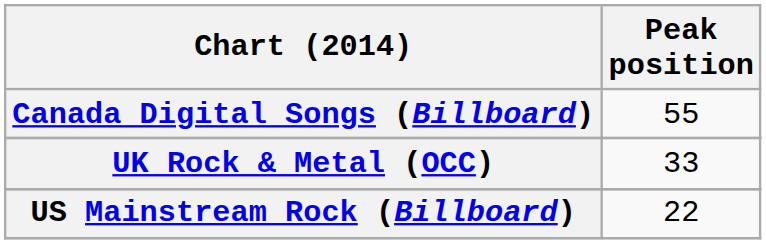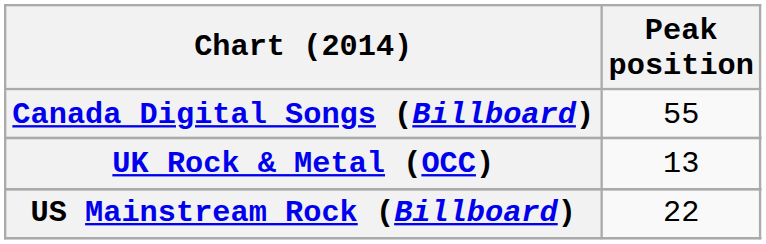 <table class="wikitable sortable plainrowheaders" style="text-align:center">
 <tr>
 <th scope="col">Chart (2014)</th>
 <th scope="col">Peak<br>position</th>
 </tr>
 <tr>
 <th scope="row"><a href='#'>Canada Digital Songs</a> (<em><a href='#'>Billboard</a></em>)</th>
 <td>55</td>
 </tr>
 <tr>
 </tr>
 <tr>
 <th scope="row"><a href='#'>UK Rock & Metal</a> (<a href='#'>OCC</a>)</th>
-<td>33</td>
+<td>13</td>
 </tr>
 <tr>
 </tr>
 <tr>
 <th scope="row">US <a href='#'>Mainstream Rock</a> (<em><a href='#'>Billboard</a></em>)</th>
 <td>22</td>
 </tr>
 <tr>
 </tr>
 </table>
